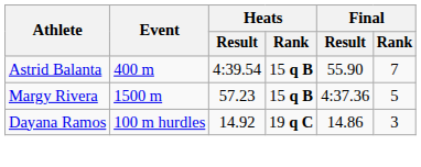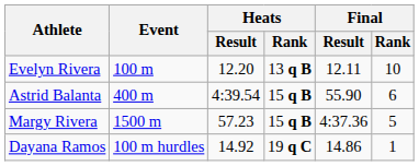 <table class="wikitable" style="font-size:90%">
 <tr>
 <th rowspan=2>Athlete</th>
 <th rowspan=2>Event</th>
 <th colspan=2>Heats</th>
 <th colspan=2>Final</th>
 </tr>
 <tr style="font-size:95%">
 <th>Result</th>
 <th>Rank</th>
 <th>Result</th>
 <th>Rank</th>
 </tr>
 <tr align=center>
+<td align=left><a href='#'>Evelyn Rivera</a></td>
+<td align=left><a href='#'>100 m</a></td>
+<td>12.20</td>
+<td>13 <strong>q B</strong></td>
+<td>12.11</td>
+<td>10</td>
+</tr>
+<tr align=center>
 <td align=left><a href='#'>Astrid Balanta</a></td>
 <td align=left><a href='#'>400 m</a></td>
 <td>4:39.54</td>
 <td>15 <strong>q B</strong></td>
 <td>55.90</td>
-<td>7</td>
+<td>6</td>
 </tr>
 <tr align=center>
 <td align=left><a href='#'>Margy Rivera</a></td>
 <td align=left><a href='#'>1500 m</a></td>
 <td>57.23</td>
 <td>15 <strong>q B</strong></td>
 <td>4:37.36</td>
 <td>5</td>
 </tr>
 <tr align=center>
 <td align=left><a href='#'>Dayana Ramos</a></td>
 <td align=left><a href='#'>100 m hurdles</a></td>
 <td>14.92</td>
 <td>19 <strong>q C</strong></td>
 <td>14.86</td>
-<td>3</td>
+<td>1</td>
 </tr>
 </table>
